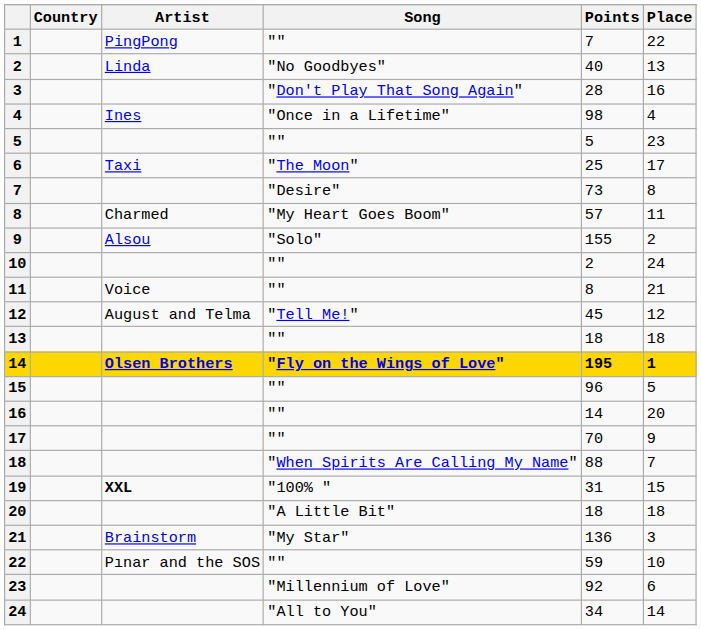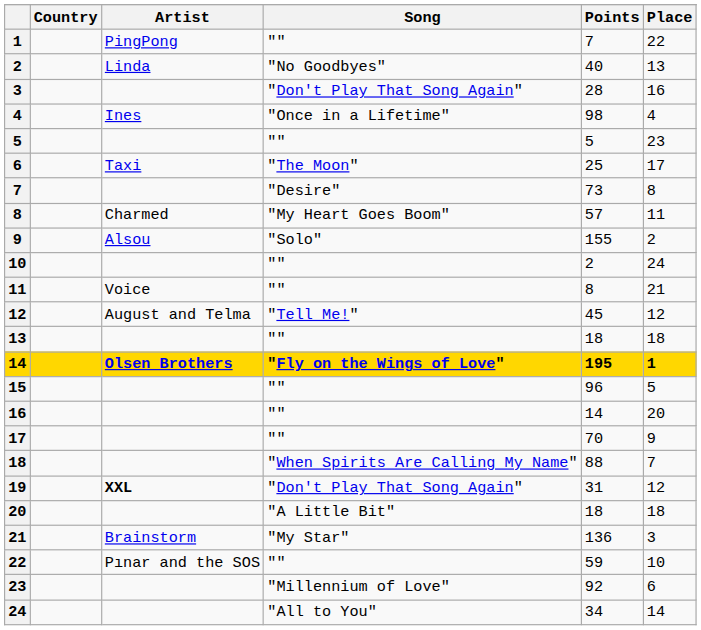 <table class="sortable wikitable plainrowheaders">
 <tr>
 </tr>
 <tr>
 <th scope="col"></th>
 <th scope="col">Country</th>
 <th scope="col">Artist</th>
 <th scope="col">Song</th>
 <th scope="col" class="unsortable">Points</th>
 <th scope="col">Place</th>
 </tr>
 <tr>
 <th scope="row" style="text-align:center;">1</th>
 <td></td>
 <td><a href='#'>PingPong</a></td>
 <td>""</td>
 <td>7</td>
 <td>22</td>
 </tr>
 <tr>
 <th scope="row" style="text-align:center;">2</th>
 <td></td>
 <td><a href='#'>Linda</a></td>
 <td>"No Goodbyes"</td>
 <td>40</td>
 <td>13</td>
 </tr>
 <tr>
 <th scope="row" style="text-align:center;">3</th>
 <td></td>
 <td></td>
 <td>"<a href='#'>Don't Play That Song Again</a>"</td>
 <td>28</td>
 <td>16</td>
 </tr>
 <tr>
 <th scope="row" style="text-align:center;">4</th>
 <td></td>
 <td><a href='#'>Ines</a></td>
 <td>"Once in a Lifetime"</td>
 <td>98</td>
 <td>4</td>
 </tr>
 <tr>
 <th scope="row" style="text-align:center;">5</th>
 <td></td>
 <td></td>
 <td>""</td>
 <td>5</td>
 <td>23</td>
 </tr>
 <tr>
 <th scope="row" style="text-align:center;">6</th>
 <td></td>
 <td><a href='#'>Taxi</a></td>
 <td>"<a href='#'>The Moon</a>"</td>
 <td>25</td>
 <td>17</td>
 </tr>
 <tr>
 <th scope="row" style="text-align:center;">7</th>
 <td></td>
 <td></td>
 <td>"Desire"</td>
 <td>73</td>
 <td>8</td>
 </tr>
 <tr>
 <th scope="row" style="text-align:center;">8</th>
 <td></td>
 <td>Charmed</td>
 <td>"My Heart Goes Boom"</td>
 <td>57</td>
 <td>11</td>
 </tr>
 <tr>
 <th scope="row" style="text-align:center;">9</th>
 <td></td>
 <td><a href='#'>Alsou</a></td>
 <td>"Solo"</td>
 <td>155</td>
 <td>2</td>
 </tr>
 <tr>
 <th scope="row" style="text-align:center;">10</th>
 <td></td>
 <td></td>
 <td>""</td>
 <td>2</td>
 <td>24</td>
 </tr>
 <tr>
 <th scope="row" style="text-align:center;">11</th>
 <td></td>
 <td>Voice</td>
 <td>""</td>
 <td>8</td>
 <td>21</td>
 </tr>
 <tr>
 <th scope="row" style="text-align:center;">12</th>
 <td></td>
 <td>August and Telma</td>
 <td>"<a href='#'>Tell Me!</a>"</td>
 <td>45</td>
 <td>12</td>
 </tr>
 <tr>
 <th scope="row" style="text-align:center;">13</th>
 <td></td>
 <td></td>
 <td>""</td>
 <td>18</td>
 <td>18</td>
 </tr>
 <tr style="font-weight:bold; background:gold;">
 <th scope="row" style="text-align:center; font-weight:bold; background:gold;">14</th>
 <td></td>
 <td><a href='#'>Olsen Brothers</a></td>
 <td>"<a href='#'>Fly on the Wings of Love</a>"</td>
 <td>195</td>
 <td>1</td>
 </tr>
 <tr>
 <th scope="row" style="text-align:center;">15</th>
 <td></td>
 <td></td>
 <td>""</td>
 <td>96</td>
 <td>5</td>
 </tr>
 <tr>
 <th scope="row" style="text-align:center;">16</th>
 <td></td>
 <td></td>
 <td>""</td>
 <td>14</td>
 <td>20</td>
 </tr>
 <tr>
 <th scope="row" style="text-align:center;">17</th>
 <td></td>
 <td></td>
 <td>""</td>
 <td>70</td>
 <td>9</td>
 </tr>
 <tr>
 <th scope="row" style="text-align:center;">18</th>
 <td></td>
 <td></td>
 <td>"<a href='#'>When Spirits Are Calling My Name</a>"</td>
 <td>88</td>
 <td>7</td>
 </tr>
 <tr>
 <th scope="row" style="text-align:center;">19</th>
 <td></td>
 <td><strong>XXL</strong></td>
-<td>"100% "</td>
+<td>"<a href='#'>Don't Play That Song Again</a>"</td>
 <td>31</td>
-<td>15</td>
+<td>12</td>
 </tr>
 <tr>
 <th scope="row" style="text-align:center;">20</th>
 <td></td>
 <td></td>
 <td>"A Little Bit"</td>
 <td>18</td>
 <td data-sort-value="19">18</td>
 </tr>
 <tr>
 <th scope="row" style="text-align:center;">21</th>
 <td></td>
 <td><a href='#'>Brainstorm</a></td>
 <td>"My Star"</td>
 <td>136</td>
 <td>3</td>
 </tr>
 <tr>
 <th scope="row" style="text-align:center;">22</th>
 <td></td>
 <td>Pınar and the SOS</td>
 <td>""</td>
 <td>59</td>
 <td>10</td>
 </tr>
 <tr>
 <th scope="row" style="text-align:center;">23</th>
 <td></td>
 <td></td>
 <td>"Millennium of Love"</td>
 <td>92</td>
 <td>6</td>
 </tr>
 <tr>
 <th scope="row" style="text-align:center;">24</th>
 <td></td>
 <td></td>
 <td>"All to You"</td>
 <td>34</td>
 <td>14</td>
 </tr>
 </table>
